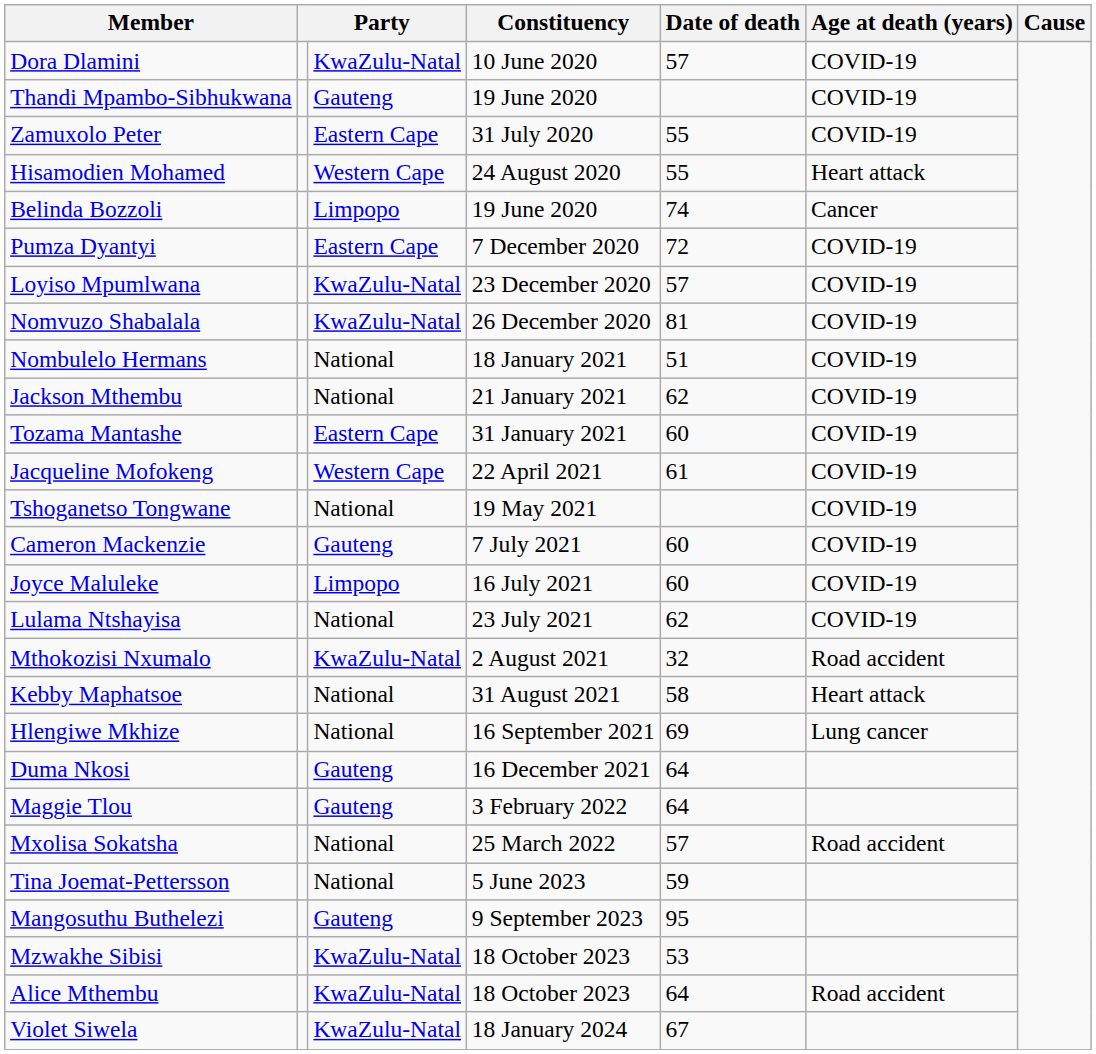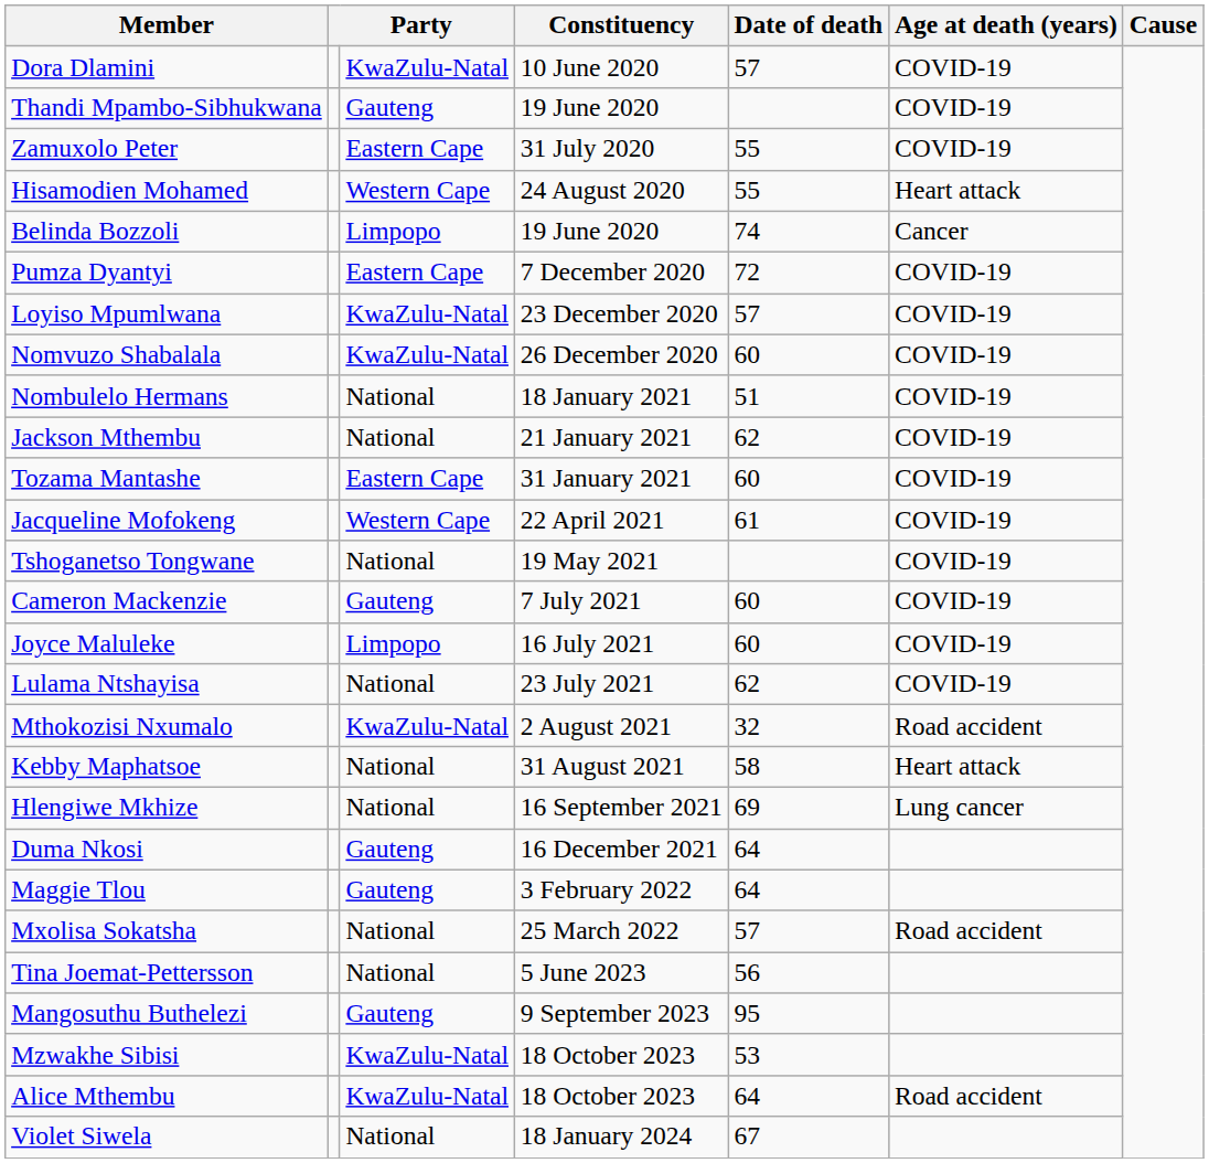 <table class="wikitable sortable">
 <tr>
 <th>Member</th>
 <th colspan=2>Party</th>
 <th>Constituency</th>
 <th>Date of death</th>
 <th>Age at death (years)</th>
 <th>Cause</th>
 </tr>
 <tr>
 <td><a href='#'>Dora Dlamini</a></td>
 <td></td>
 <td><a href='#'>KwaZulu-Natal</a></td>
 <td>10 June 2020</td>
 <td>57</td>
 <td>COVID-19</td>
 </tr>
 <tr>
 <td><a href='#'>Thandi Mpambo-Sibhukwana</a></td>
 <td></td>
 <td><a href='#'>Gauteng</a></td>
 <td>19 June 2020</td>
 <td></td>
 <td>COVID-19</td>
 </tr>
 <tr>
 <td><a href='#'>Zamuxolo Peter</a></td>
 <td></td>
 <td><a href='#'>Eastern Cape</a></td>
 <td>31 July 2020</td>
 <td>55</td>
 <td>COVID-19</td>
 </tr>
 <tr>
 <td><a href='#'>Hisamodien Mohamed</a></td>
 <td></td>
 <td><a href='#'>Western Cape</a></td>
 <td>24 August 2020</td>
 <td>55</td>
 <td>Heart attack</td>
 </tr>
 <tr>
 <td><a href='#'>Belinda Bozzoli</a></td>
 <td></td>
 <td><a href='#'>Limpopo</a></td>
 <td>19 June 2020</td>
 <td>74</td>
 <td>Cancer</td>
 </tr>
 <tr>
 <td><a href='#'>Pumza Dyantyi</a></td>
 <td></td>
 <td><a href='#'>Eastern Cape</a></td>
 <td>7 December 2020</td>
 <td>72</td>
 <td>COVID-19</td>
 </tr>
 <tr>
 <td><a href='#'>Loyiso Mpumlwana</a></td>
 <td></td>
 <td><a href='#'>KwaZulu-Natal</a></td>
 <td>23 December 2020</td>
 <td>57</td>
 <td>COVID-19</td>
 </tr>
 <tr>
 <td><a href='#'>Nomvuzo Shabalala</a></td>
 <td></td>
 <td><a href='#'>KwaZulu-Natal</a></td>
 <td>26 December 2020</td>
-<td>81</td>
+<td>60</td>
 <td>COVID-19</td>
 </tr>
 <tr>
 <td><a href='#'>Nombulelo Hermans</a></td>
 <td></td>
 <td>National</td>
 <td>18 January 2021</td>
 <td>51</td>
 <td>COVID-19</td>
 </tr>
 <tr>
 <td><a href='#'>Jackson Mthembu</a></td>
 <td></td>
 <td>National</td>
 <td>21 January 2021</td>
 <td>62</td>
 <td>COVID-19</td>
 </tr>
 <tr>
 <td><a href='#'>Tozama Mantashe</a></td>
 <td></td>
 <td><a href='#'>Eastern Cape</a></td>
 <td>31 January 2021</td>
 <td>60</td>
 <td>COVID-19</td>
 </tr>
 <tr>
 <td><a href='#'>Jacqueline Mofokeng</a></td>
 <td></td>
 <td><a href='#'>Western Cape</a></td>
 <td>22 April 2021</td>
 <td>61</td>
 <td>COVID-19</td>
 </tr>
 <tr>
 <td><a href='#'>Tshoganetso Tongwane</a></td>
 <td></td>
 <td>National</td>
 <td>19 May 2021</td>
 <td></td>
 <td>COVID-19</td>
 </tr>
 <tr>
 <td><a href='#'>Cameron Mackenzie</a></td>
 <td></td>
 <td><a href='#'>Gauteng</a></td>
 <td>7 July 2021</td>
 <td>60</td>
 <td>COVID-19</td>
 </tr>
 <tr>
 <td><a href='#'>Joyce Maluleke</a></td>
 <td></td>
 <td><a href='#'>Limpopo</a></td>
 <td>16 July 2021</td>
 <td>60</td>
 <td>COVID-19</td>
 </tr>
 <tr>
 <td><a href='#'>Lulama Ntshayisa</a></td>
 <td></td>
 <td>National</td>
 <td>23 July 2021</td>
 <td>62</td>
 <td>COVID-19</td>
 </tr>
 <tr>
 <td><a href='#'>Mthokozisi Nxumalo</a></td>
 <td></td>
 <td><a href='#'>KwaZulu-Natal</a></td>
 <td>2 August 2021</td>
 <td>32</td>
 <td>Road accident</td>
 </tr>
 <tr>
 <td><a href='#'>Kebby Maphatsoe</a></td>
 <td></td>
 <td>National</td>
 <td>31 August 2021</td>
 <td>58</td>
 <td>Heart attack</td>
 </tr>
 <tr>
 <td><a href='#'>Hlengiwe Mkhize</a></td>
 <td></td>
 <td>National</td>
 <td>16 September 2021</td>
 <td>69</td>
 <td>Lung cancer</td>
 </tr>
 <tr>
 <td><a href='#'>Duma Nkosi</a></td>
 <td></td>
 <td><a href='#'>Gauteng</a></td>
 <td>16 December 2021</td>
 <td>64</td>
 <td></td>
 </tr>
 <tr>
 <td><a href='#'>Maggie Tlou</a></td>
 <td></td>
 <td><a href='#'>Gauteng</a></td>
 <td>3 February 2022</td>
 <td>64</td>
 <td></td>
 </tr>
 <tr>
 <td><a href='#'>Mxolisa Sokatsha</a></td>
 <td></td>
 <td>National</td>
 <td>25 March 2022</td>
 <td>57</td>
 <td>Road accident</td>
 </tr>
 <tr>
 <td><a href='#'>Tina Joemat-Pettersson</a></td>
 <td></td>
 <td>National</td>
 <td>5 June 2023</td>
-<td>59</td>
+<td>56</td>
 <td></td>
 </tr>
 <tr>
 <td><a href='#'>Mangosuthu Buthelezi</a></td>
 <td></td>
 <td><a href='#'>Gauteng</a></td>
 <td>9 September 2023</td>
 <td>95</td>
 <td></td>
 </tr>
 <tr>
 <td><a href='#'>Mzwakhe Sibisi</a></td>
 <td></td>
 <td><a href='#'>KwaZulu-Natal</a></td>
 <td>18 October 2023</td>
 <td>53</td>
 <td></td>
 </tr>
 <tr>
 <td><a href='#'>Alice Mthembu</a></td>
 <td></td>
 <td><a href='#'>KwaZulu-Natal</a></td>
 <td>18 October 2023</td>
 <td>64</td>
 <td>Road accident</td>
 </tr>
 <tr>
 <td><a href='#'>Violet Siwela</a></td>
 <td></td>
-<td><a href='#'>KwaZulu-Natal</a></td>
+<td>National</td>
 <td>18 January 2024</td>
 <td>67</td>
 <td></td>
 </tr>
 <tr>
 </tr>
 </table>
